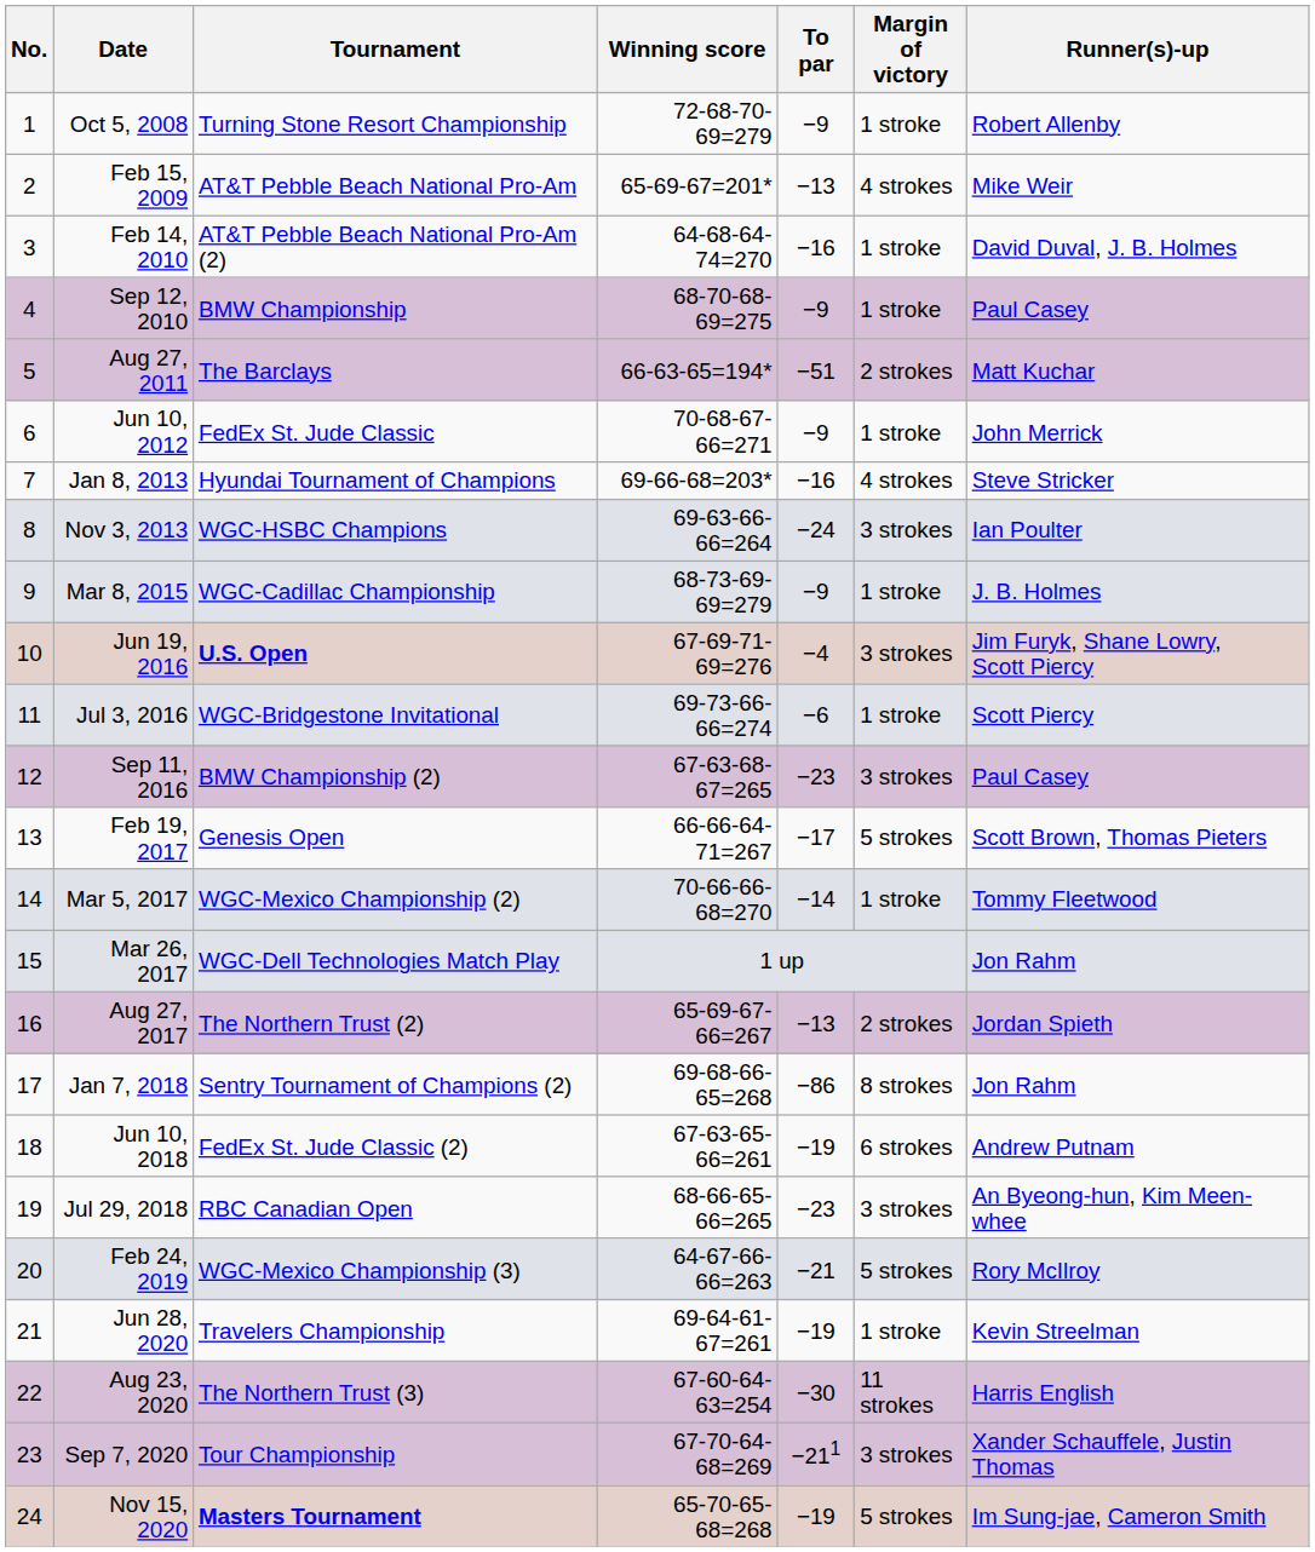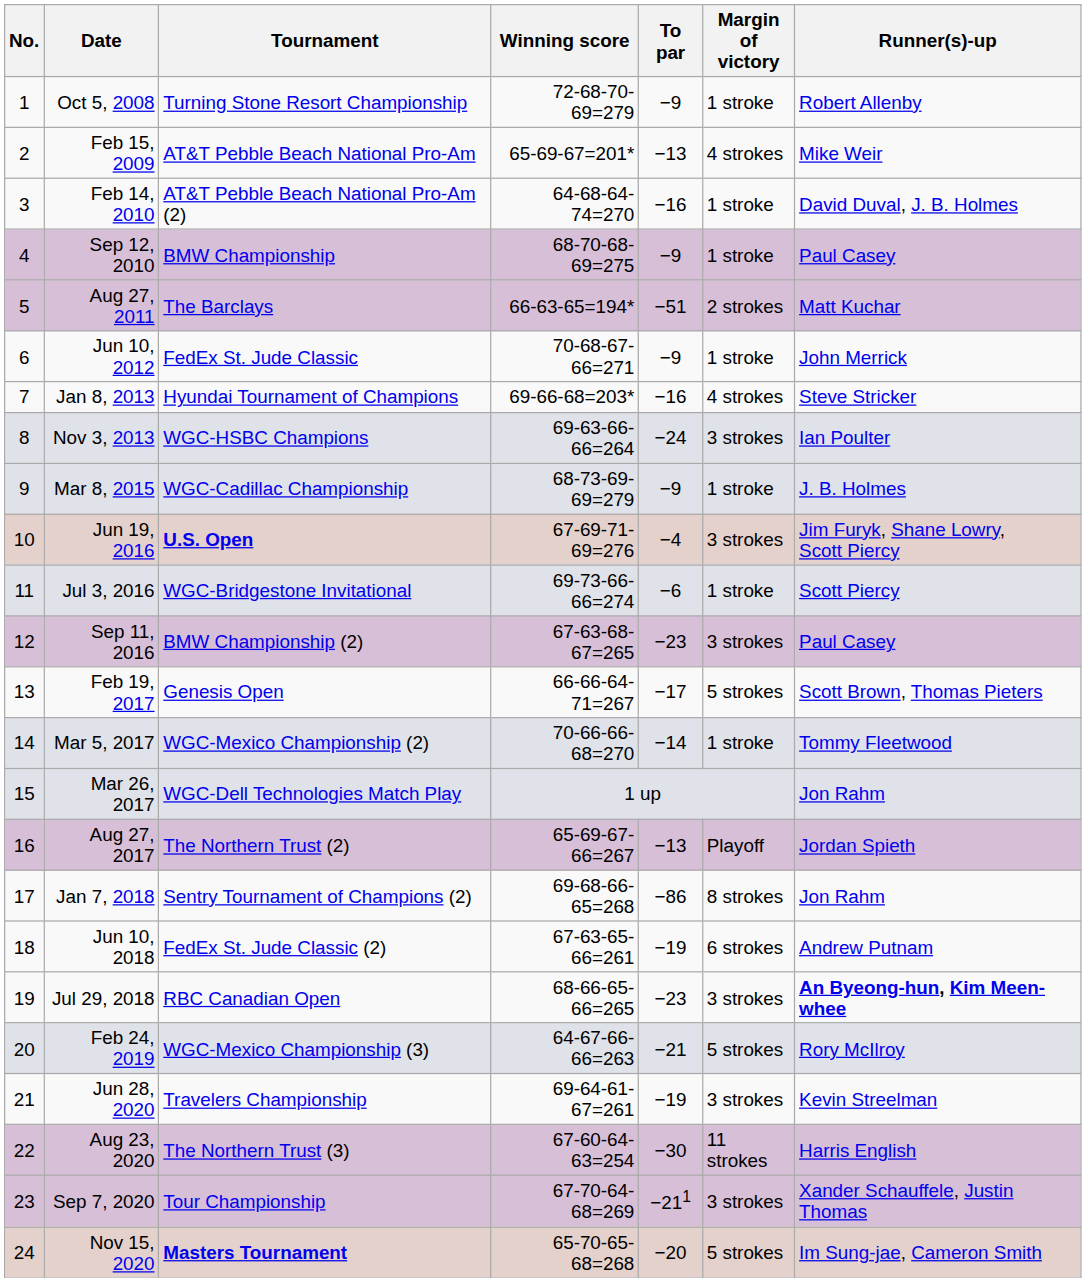 <table class="wikitable" style="font-size:95%;">
 <tr>
 <th>No.</th>
 <th>Date</th>
 <th>Tournament</th>
 <th>Winning score</th>
 <th>To par</th>
 <th>Margin of<br>victory</th>
 <th>Runner(s)-up</th>
 </tr>
 <tr>
 <td align=center>1</td>
 <td align=right>Oct 5, <a href='#'>2008</a></td>
 <td><a href='#'>Turning Stone Resort Championship</a></td>
 <td align=right>72-68-70-69=279</td>
 <td align=center>−9</td>
 <td>1 stroke</td>
 <td> <a href='#'>Robert Allenby</a></td>
 </tr>
 <tr>
 <td align=center>2</td>
 <td align=right>Feb 15, <a href='#'>2009</a></td>
 <td><a href='#'>AT&T Pebble Beach National Pro-Am</a></td>
 <td align=right>65-69-67=201*</td>
 <td align=center>−13</td>
 <td>4 strokes</td>
 <td> <a href='#'>Mike Weir</a></td>
 </tr>
 <tr>
 <td align=center>3</td>
 <td align=right>Feb 14, <a href='#'>2010</a></td>
 <td><a href='#'>AT&T Pebble Beach National Pro-Am</a> (2)</td>
 <td align=right>64-68-64-74=270</td>
 <td align=center>−16</td>
 <td>1 stroke</td>
 <td> <a href='#'>David Duval</a>,  <a href='#'>J. B. Holmes</a></td>
 </tr>
 <tr style="background:#D8BFD8;">
 <td align=center>4</td>
 <td align=right>Sep 12, 2010</td>
 <td><a href='#'>BMW Championship</a></td>
 <td align=right>68-70-68-69=275</td>
 <td align=center>−9</td>
 <td>1 stroke</td>
 <td> <a href='#'>Paul Casey</a></td>
 </tr>
 <tr style="background:#D8BFD8;">
 <td align=center>5</td>
 <td align=right>Aug 27, <a href='#'>2011</a></td>
 <td><a href='#'>The Barclays</a></td>
 <td align=right>66-63-65=194*</td>
 <td align=center>−51</td>
 <td>2 strokes</td>
 <td> <a href='#'>Matt Kuchar</a></td>
 </tr>
 <tr>
 <td align=center>6</td>
 <td align=right>Jun 10, <a href='#'>2012</a></td>
 <td><a href='#'>FedEx St. Jude Classic</a></td>
 <td align=right>70-68-67-66=271</td>
 <td align=center>−9</td>
 <td>1 stroke</td>
 <td> <a href='#'>John Merrick</a></td>
 </tr>
 <tr>
 <td align=center>7</td>
 <td align=right>Jan 8, <a href='#'>2013</a></td>
 <td><a href='#'>Hyundai Tournament of Champions</a></td>
 <td align=right>69-66-68=203*</td>
 <td align=center>−16</td>
 <td>4 strokes</td>
 <td> <a href='#'>Steve Stricker</a></td>
 </tr>
 <tr style="background:#dfe2e9;">
 <td align=center>8</td>
 <td align=right>Nov 3, <a href='#'>2013</a></td>
 <td><a href='#'>WGC-HSBC Champions</a></td>
 <td align=right>69-63-66-66=264</td>
 <td align=center>−24</td>
 <td>3 strokes</td>
 <td> <a href='#'>Ian Poulter</a></td>
 </tr>
 <tr style="background:#dfe2e9;">
 <td align=center>9</td>
 <td align=right>Mar 8, <a href='#'>2015</a></td>
 <td><a href='#'>WGC-Cadillac Championship</a></td>
 <td align=right>68-73-69-69=279</td>
 <td align=center>−9</td>
 <td>1 stroke</td>
 <td> <a href='#'>J. B. Holmes</a></td>
 </tr>
 <tr style="background:#e5d1cb;">
 <td align=center>10</td>
 <td align=right>Jun 19, <a href='#'>2016</a></td>
 <td><strong><a href='#'>U.S. Open</a></strong></td>
 <td align=right>67-69-71-69=276</td>
 <td align=center>−4</td>
 <td>3 strokes</td>
 <td> <a href='#'>Jim Furyk</a>,  <a href='#'>Shane Lowry</a>,<br> <a href='#'>Scott Piercy</a></td>
 </tr>
 <tr style="background:#dfe2e9;">
 <td align=center>11</td>
 <td align=right>Jul 3, 2016</td>
 <td><a href='#'>WGC-Bridgestone Invitational</a><small></small></td>
 <td align=right>69-73-66-66=274</td>
 <td align=center>−6</td>
 <td>1 stroke</td>
 <td> <a href='#'>Scott Piercy</a></td>
 </tr>
 <tr style="background:thistle;">
 <td align=center>12</td>
 <td align=right>Sep 11, 2016</td>
 <td><a href='#'>BMW Championship</a> (2)</td>
 <td align=right>67-63-68-67=265</td>
 <td align=center>−23</td>
 <td>3 strokes</td>
 <td> <a href='#'>Paul Casey</a></td>
 </tr>
 <tr>
 <td align=center>13</td>
 <td align=right>Feb 19, <a href='#'>2017</a></td>
 <td><a href='#'>Genesis Open</a></td>
 <td align=right>66-66-64-71=267</td>
 <td align=center>−17</td>
 <td>5 strokes</td>
 <td> <a href='#'>Scott Brown</a>,  <a href='#'>Thomas Pieters</a></td>
 </tr>
 <tr style="background:#dfe2e9;">
 <td align=center>14</td>
 <td align=right>Mar 5, 2017</td>
 <td><a href='#'>WGC-Mexico Championship</a> (2)</td>
 <td align=right>70-66-66-68=270</td>
 <td align=center>−14</td>
 <td>1 stroke</td>
 <td> <a href='#'>Tommy Fleetwood</a></td>
 </tr>
 <tr style="background:#dfe2e9;">
 <td align=center>15</td>
 <td align=right>Mar 26, 2017</td>
 <td><a href='#'>WGC-Dell Technologies Match Play</a></td>
 <td colspan=3 align=center>1 up</td>
 <td> <a href='#'>Jon Rahm</a></td>
 </tr>
 <tr style="background:thistle;">
 <td align=center>16</td>
 <td align=right>Aug 27, 2017</td>
 <td><a href='#'>The Northern Trust</a> (2)</td>
 <td align=right>65-69-67-66=267</td>
 <td align=center>−13</td>
-<td>2 strokes</td>
+<td>Playoff</td>
 <td> <a href='#'>Jordan Spieth</a></td>
 </tr>
 <tr>
 <td align=center>17</td>
 <td align=right>Jan 7, <a href='#'>2018</a></td>
 <td><a href='#'>Sentry Tournament of Champions</a> (2)</td>
 <td align=right>69-68-66-65=268</td>
 <td align=center>−86</td>
 <td>8 strokes</td>
 <td> <a href='#'>Jon Rahm</a></td>
 </tr>
 <tr>
 <td align=center>18</td>
 <td align=right>Jun 10, 2018</td>
 <td><a href='#'>FedEx St. Jude Classic</a> (2)</td>
 <td align=right>67-63-65-66=261</td>
 <td align=center>−19</td>
 <td>6 strokes</td>
 <td> <a href='#'>Andrew Putnam</a></td>
 </tr>
 <tr>
 <td align=center>19</td>
 <td align=right>Jul 29, 2018</td>
 <td><a href='#'>RBC Canadian Open</a></td>
 <td align=right>68-66-65-66=265</td>
 <td align=center>−23</td>
 <td>3 strokes</td>
-<td> <a href='#'>An Byeong-hun</a>,  <a href='#'>Kim Meen-whee</a></td>
+<td><strong> <a href='#'>An Byeong-hun</a>,  <a href='#'>Kim Meen-whee</a></strong></td>
 </tr>
 <tr style="background:#dfe2e9;">
 <td align=center>20</td>
 <td align=right>Feb 24, <a href='#'>2019</a></td>
 <td><a href='#'>WGC-Mexico Championship</a> (3)</td>
 <td align=right>64-67-66-66=263</td>
 <td align=center>−21</td>
 <td>5 strokes</td>
 <td> <a href='#'>Rory McIlroy</a></td>
 </tr>
 <tr>
 <td align=center>21</td>
 <td align=right>Jun 28, <a href='#'>2020</a></td>
 <td><a href='#'>Travelers Championship</a></td>
 <td align=right>69-64-61-67=261</td>
 <td align=center>−19</td>
-<td>1 stroke</td>
+<td>3 strokes</td>
 <td> <a href='#'>Kevin Streelman</a></td>
 </tr>
 <tr style="background:thistle;">
 <td align=center>22</td>
 <td align=right>Aug 23, 2020</td>
 <td><a href='#'>The Northern Trust</a> (3)</td>
 <td align=right>67-60-64-63=254</td>
 <td align=center>−30</td>
 <td>11 strokes</td>
 <td> <a href='#'>Harris English</a></td>
 </tr>
 <tr style="background:thistle;">
 <td align=center>23</td>
 <td align=right>Sep 7, 2020</td>
 <td><a href='#'>Tour Championship</a></td>
 <td align=right>67-70-64-68=269</td>
 <td align=center>−21<sup>1</sup></td>
 <td>3 strokes</td>
 <td> <a href='#'>Xander Schauffele</a>,  <a href='#'>Justin Thomas</a></td>
 </tr>
 <tr style="background:#e5d1cb;">
 <td align=center>24</td>
 <td align=right>Nov 15, <a href='#'>2020</a></td>
 <td><strong><a href='#'>Masters Tournament</a></strong></td>
 <td align=right>65-70-65-68=268</td>
-<td align=center>−19</td>
+<td align=center>−20</td>
 <td>5 strokes</td>
 <td> <a href='#'>Im Sung-jae</a>,  <a href='#'>Cameron Smith</a></td>
 </tr>
 </table>
